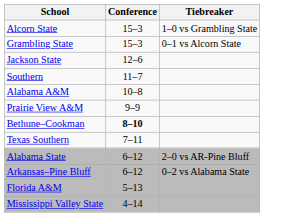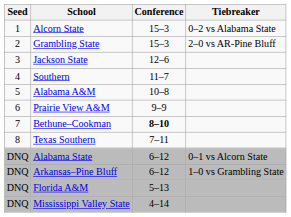 <table class="wikitable" style="text-align:center">
 <tr>
+<th>Seed</th>
 <th>School</th>
 <th>Conference</th>
 <th>Tiebreaker</th>
 </tr>
 <tr>
+<td>1</td>
 <td align="left"><a href='#'>Alcorn State</a></td>
 <td>15–3</td>
-<td align="left">1–0 vs Grambling State</td>
+<td align="left">0–2 vs Alabama State</td>
 </tr>
 <tr>
+<td>2</td>
 <td align="left"><a href='#'>Grambling State</a></td>
 <td>15–3</td>
-<td align="left">0–1 vs Alcorn State</td>
+<td align="left">2–0 vs AR-Pine Bluff</td>
 </tr>
 <tr>
+<td>3</td>
 <td align="left"><a href='#'>Jackson State</a></td>
 <td>12–6</td>
 <td align="left"></td>
 </tr>
 <tr>
+<td>4</td>
 <td align="left"><a href='#'>Southern</a></td>
 <td>11–7</td>
 <td align="left"></td>
 </tr>
 <tr>
+<td>5</td>
 <td align="left"><a href='#'>Alabama A&M</a></td>
 <td>10–8</td>
 <td align="left"></td>
 </tr>
 <tr>
+<td>6</td>
 <td align="left"><a href='#'>Prairie View A&M</a></td>
 <td>9–9</td>
 <td align="left"></td>
 </tr>
 <tr>
+<td>7</td>
 <td align="left"><a href='#'>Bethune–Cookman</a></td>
 <td><strong>8–10</strong></td>
 <td align="left"></td>
 </tr>
 <tr>
+<td>8</td>
 <td align="left"><a href='#'>Texas Southern</a></td>
 <td>7–11</td>
 <td align="left"></td>
 </tr>
 <tr bgcolor="#bbbbbb">
+<td>DNQ</td>
 <td align="left"><a href='#'>Alabama State</a></td>
 <td>6–12</td>
-<td align="left">2–0 vs AR-Pine Bluff</td>
+<td align="left">0–1 vs Alcorn State</td>
 </tr>
 <tr bgcolor="#bbbbbb">
+<td>DNQ</td>
 <td align="left"><a href='#'>Arkansas–Pine Bluff</a></td>
 <td>6–12</td>
-<td align="left">0–2 vs Alabama State</td>
+<td align="left">1–0 vs Grambling State</td>
 </tr>
 <tr bgcolor="#bbbbbb">
+<td>DNQ</td>
 <td align="left"><a href='#'>Florida A&M</a></td>
 <td>5–13</td>
 <td></td>
 </tr>
 <tr bgcolor="#bbbbbb">
+<td>DNQ</td>
 <td align="left"><a href='#'>Mississippi Valley State</a></td>
 <td>4–14</td>
 <td></td>
 </tr>
 </table>
